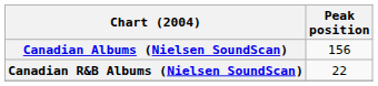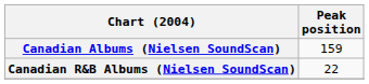 <table class="wikitable sortable plainrowheaders" style="text-align:center">
 <tr>
 <th scope="col">Chart (2004)</th>
 <th scope="col">Peak<br> position</th>
 </tr>
 <tr>
 <th scope="row"><a href='#'>Canadian Albums</a> (<a href='#'>Nielsen SoundScan</a>)</th>
-<td align="center">156</td>
+<td align="center">159</td>
 </tr>
 <tr>
 <th scope="row">Canadian R&B Albums (<a href='#'>Nielsen SoundScan</a>)</th>
 <td style="text-align:center;">22</td>
 </tr>
 <tr>
 </tr>
 <tr>
 </tr>
 </table>
